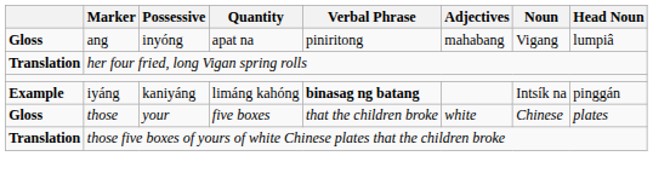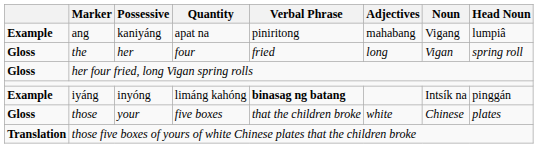 <table class="wikitable">
 <tr>
 <th></th>
 <th>Marker</th>
 <th>Possessive</th>
 <th>Quantity</th>
 <th>Verbal Phrase</th>
 <th>Adjectives</th>
 <th>Noun</th>
 <th>Head Noun</th>
 </tr>
 <tr>
-<td><strong>Gloss</strong></td>
+<td><strong>Example</strong></td>
 <td>ang</td>
-<td>inyóng</td>
+<td>kaniyáng</td>
 <td>apat na</td>
 <td>piniritong</td>
 <td>mahabang</td>
 <td>Vigang</td>
 <td>lumpiâ</td>
 </tr>
 <tr>
-<td><strong>Translation</strong></td>
+<td><strong>Gloss</strong></td>
+<td><em>the</em></td>
+<td><em>her</em></td>
+<td><em>four</em></td>
+<td><em>fried</em></td>
+<td><em>long</em></td>
+<td><em>Vigan</em></td>
+<td><em>spring roll</em></td>
+</tr>
+<tr>
+<td><strong>Gloss</strong></td>
 <td colspan="7"><em>her four fried, long Vigan spring rolls</em></td>
 </tr>
 <tr>
 <td colspan="8"></td>
 </tr>
 <tr>
 <td><strong>Example</strong></td>
 <td>iyáng</td>
-<td>kaniyáng</td>
+<td>inyóng</td>
 <td>limáng kahóng</td>
 <td><strong>binasag ng batang</strong></td>
 <td></td>
 <td>Intsík na</td>
 <td>pinggán</td>
 </tr>
 <tr>
 <td><strong>Gloss</strong></td>
 <td><em>those</em></td>
 <td><em>your</em></td>
 <td><em>five boxes</em></td>
 <td><em>that the children broke</em></td>
 <td><em>white</em></td>
 <td><em>Chinese</em></td>
 <td><em>plates</em></td>
 </tr>
 <tr>
 <td><strong>Translation</strong></td>
 <td colspan="7"><em>those five boxes of yours of white Chinese plates that the children broke</em></td>
 </tr>
 </table>
